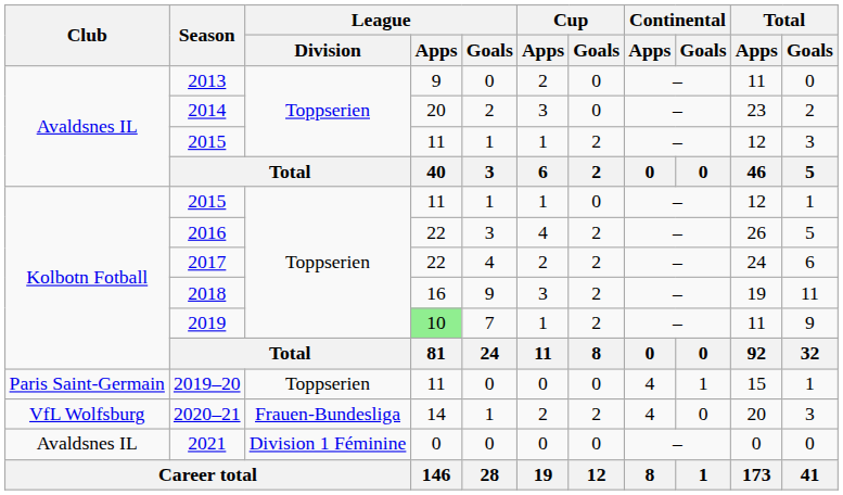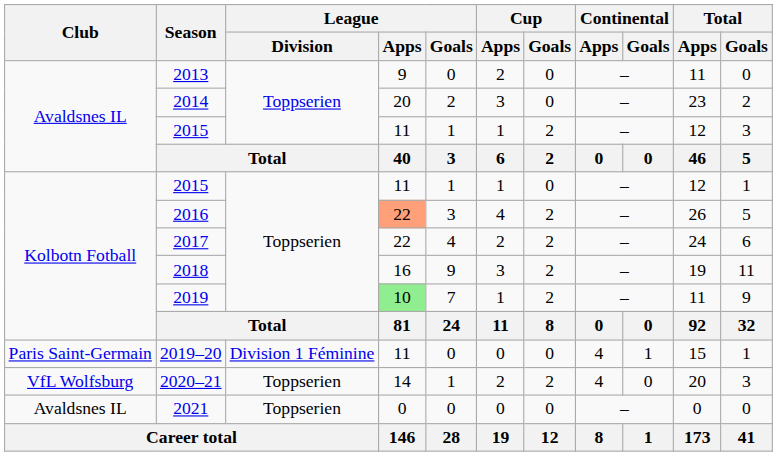 <table class="wikitable" style="text-align:center">
 <tr>
 <th rowspan="2">Club</th>
 <th rowspan="2">Season</th>
 <th colspan="3">League</th>
 <th colspan="2">Cup</th>
 <th colspan="2">Continental</th>
 <th colspan="2">Total</th>
 </tr>
 <tr>
 <th>Division</th>
 <th>Apps</th>
 <th>Goals</th>
 <th>Apps</th>
 <th>Goals</th>
 <th>Apps</th>
 <th>Goals</th>
 <th>Apps</th>
 <th>Goals</th>
 </tr>
 <tr>
 <td rowspan="4"><a href='#'>Avaldsnes IL</a></td>
 <td><a href='#'>2013</a></td>
 <td rowspan="3"><a href='#'>Toppserien</a></td>
 <td>9</td>
 <td>0</td>
 <td>2</td>
 <td>0</td>
 <td colspan="2">–</td>
 <td>11</td>
 <td>0</td>
 </tr>
 <tr>
 <td><a href='#'>2014</a></td>
 <td>20</td>
 <td>2</td>
 <td>3</td>
 <td>0</td>
 <td colspan="2">–</td>
 <td>23</td>
 <td>2</td>
 </tr>
 <tr>
 <td><a href='#'>2015</a></td>
 <td>11</td>
 <td>1</td>
 <td>1</td>
 <td>2</td>
 <td colspan="2">–</td>
 <td>12</td>
 <td>3</td>
 </tr>
 <tr>
 <th colspan="2">Total</th>
 <th>40</th>
 <th>3</th>
 <th>6</th>
 <th>2</th>
 <th>0</th>
 <th>0</th>
 <th>46</th>
 <th>5</th>
 </tr>
 <tr>
 <td rowspan="6"><a href='#'>Kolbotn Fotball</a></td>
 <td><a href='#'>2015</a></td>
 <td rowspan="5">Toppserien</td>
 <td>11</td>
 <td>1</td>
 <td>1</td>
 <td>0</td>
 <td colspan="2">–</td>
 <td>12</td>
 <td>1</td>
 </tr>
 <tr>
 <td><a href='#'>2016</a></td>
-<td>22</td>
+<td style="background: lightsalmon;">22</td>
 <td>3</td>
 <td>4</td>
 <td>2</td>
 <td colspan="2">–</td>
 <td>26</td>
 <td>5</td>
 </tr>
 <tr>
 <td><a href='#'>2017</a></td>
 <td>22</td>
 <td>4</td>
 <td>2</td>
 <td>2</td>
 <td colspan="2">–</td>
 <td>24</td>
 <td>6</td>
 </tr>
 <tr>
 <td><a href='#'>2018</a></td>
 <td>16</td>
 <td>9</td>
 <td>3</td>
 <td>2</td>
 <td colspan="2">–</td>
 <td>19</td>
 <td>11</td>
 </tr>
 <tr>
 <td><a href='#'>2019</a></td>
 <td style="background: lightgreen;">10</td>
 <td>7</td>
 <td>1</td>
 <td>2</td>
 <td colspan="2">–</td>
 <td>11</td>
 <td>9</td>
 </tr>
 <tr>
 <th colspan="2">Total</th>
 <th>81</th>
 <th>24</th>
 <th>11</th>
 <th>8</th>
 <th>0</th>
 <th>0</th>
 <th>92</th>
 <th>32</th>
 </tr>
 <tr>
 <td><a href='#'>Paris Saint-Germain</a></td>
 <td><a href='#'>2019–20</a></td>
-<td>Toppserien</td>
+<td><a href='#'>Division 1 Féminine</a></td>
 <td>11</td>
 <td>0</td>
 <td>0</td>
 <td>0</td>
 <td>4</td>
 <td>1</td>
 <td>15</td>
 <td>1</td>
 </tr>
 <tr>
 <td><a href='#'>VfL Wolfsburg</a></td>
 <td><a href='#'>2020–21</a></td>
-<td><a href='#'>Frauen-Bundesliga</a></td>
+<td>Toppserien</td>
 <td>14</td>
 <td>1</td>
 <td>2</td>
 <td>2</td>
 <td>4</td>
 <td>0</td>
 <td>20</td>
 <td>3</td>
 </tr>
 <tr>
 <td>Avaldsnes IL</td>
 <td><a href='#'>2021</a></td>
-<td><a href='#'>Division 1 Féminine</a></td>
+<td>Toppserien</td>
 <td>0</td>
 <td>0</td>
 <td>0</td>
 <td>0</td>
 <td colspan="2">–</td>
 <td>0</td>
 <td>0</td>
 </tr>
 <tr>
 <th colspan="3">Career total</th>
 <th>146</th>
 <th>28</th>
 <th>19</th>
 <th>12</th>
 <th>8</th>
 <th>1</th>
 <th>173</th>
 <th>41</th>
 </tr>
 </table>
